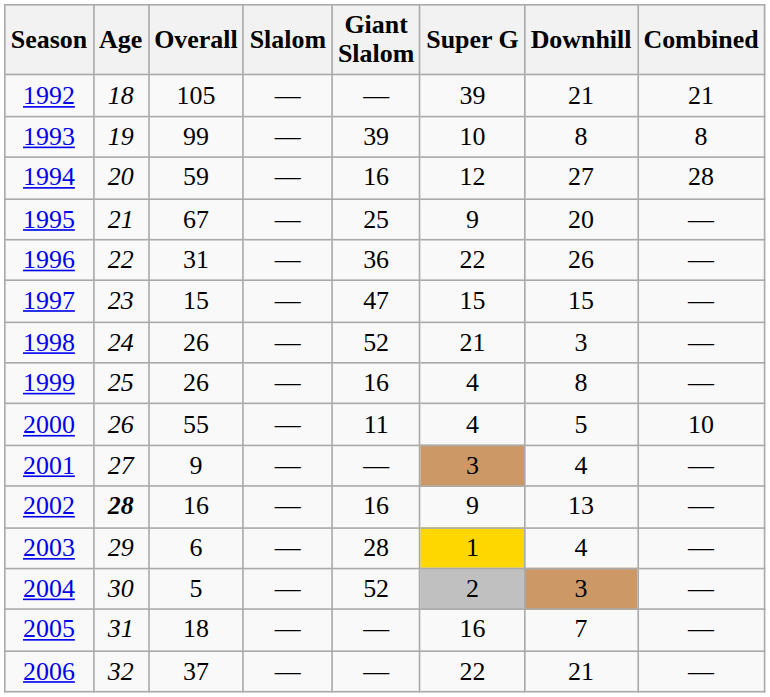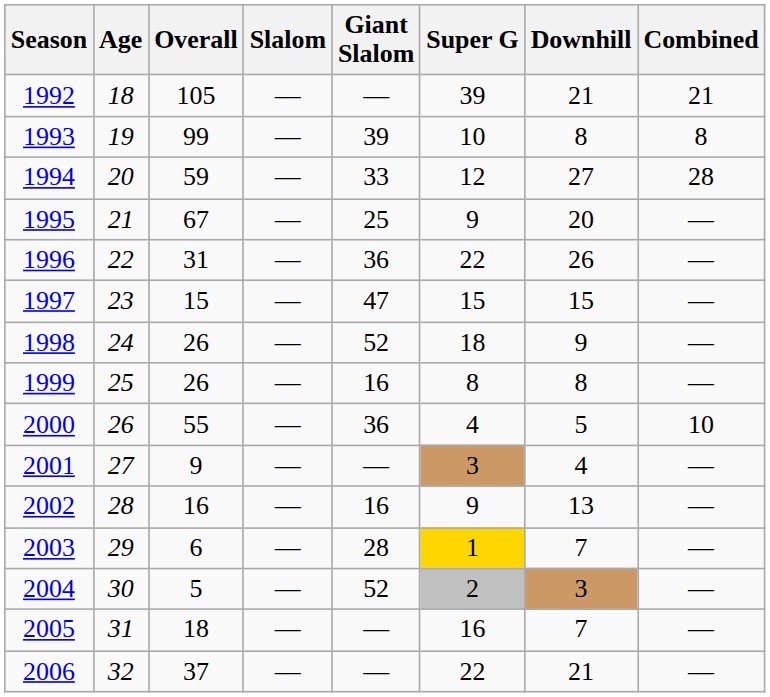 <table class=wikitable style="text-align:center">
 <tr>
 <th>Season</th>
 <th>Age</th>
 <th>Overall</th>
 <th>Slalom</th>
 <th>Giant<br>Slalom</th>
 <th>Super G</th>
 <th>Downhill</th>
 <th>Combined</th>
 </tr>
 <tr>
 <td><a href='#'>1992</a></td>
 <td><em>18</em></td>
 <td>105</td>
 <td>—</td>
 <td>—</td>
 <td>39</td>
 <td>21</td>
 <td>21</td>
 </tr>
 <tr>
 <td><a href='#'>1993</a></td>
 <td><em>19</em></td>
 <td>99</td>
 <td>—</td>
 <td>39</td>
 <td>10</td>
 <td>8</td>
 <td>8</td>
 </tr>
 <tr>
 <td><a href='#'>1994</a></td>
 <td><em>20</em></td>
 <td>59</td>
 <td>—</td>
-<td>16</td>
+<td>33</td>
 <td>12</td>
 <td>27</td>
 <td>28</td>
 </tr>
 <tr>
 <td><a href='#'>1995</a></td>
 <td><em>21</em></td>
 <td>67</td>
 <td>—</td>
 <td>25</td>
 <td>9</td>
 <td>20</td>
 <td>—</td>
 </tr>
 <tr>
 <td><a href='#'>1996</a></td>
 <td><em>22</em></td>
 <td>31</td>
 <td>—</td>
 <td>36</td>
 <td>22</td>
 <td>26</td>
 <td>—</td>
 </tr>
 <tr>
 <td><a href='#'>1997</a></td>
 <td><em>23</em></td>
 <td>15</td>
 <td>—</td>
 <td>47</td>
 <td>15</td>
 <td>15</td>
 <td>—</td>
 </tr>
 <tr>
 <td><a href='#'>1998</a></td>
 <td><em>24</em></td>
 <td>26</td>
 <td>—</td>
 <td>52</td>
-<td>21</td>
-<td>3</td>
+<td>18</td>
+<td>9</td>
 <td>—</td>
 </tr>
 <tr>
 <td><a href='#'>1999</a></td>
 <td><em>25</em></td>
 <td>26</td>
 <td>—</td>
 <td>16</td>
-<td>4</td>
+<td>8</td>
 <td>8</td>
 <td>—</td>
 </tr>
 <tr>
 <td><a href='#'>2000</a></td>
 <td><em>26</em></td>
 <td>55</td>
 <td>—</td>
-<td>11</td>
+<td>36</td>
 <td>4</td>
 <td>5</td>
 <td>10</td>
 </tr>
 <tr>
 <td><a href='#'>2001</a></td>
 <td><em>27</em></td>
 <td>9</td>
 <td>—</td>
 <td>—</td>
 <td bgcolor="cc9966">3</td>
 <td>4</td>
 <td>—</td>
 </tr>
 <tr>
 <td><a href='#'>2002</a></td>
-<td><strong><em>28</em></strong></td>
+<td><em>28</em></td>
 <td>16</td>
 <td>—</td>
 <td>16</td>
 <td>9</td>
 <td>13</td>
 <td>—</td>
 </tr>
 <tr>
 <td><a href='#'>2003</a></td>
 <td><em>29</em></td>
 <td>6</td>
 <td>—</td>
 <td>28</td>
 <td bgcolor="gold">1</td>
-<td>4</td>
+<td>7</td>
 <td>—</td>
 </tr>
 <tr>
 <td><a href='#'>2004</a></td>
 <td><em>30</em></td>
 <td>5</td>
 <td>—</td>
 <td>52</td>
 <td bgcolor="silver">2</td>
 <td bgcolor="cc9966">3</td>
 <td>—</td>
 </tr>
 <tr>
 <td><a href='#'>2005</a></td>
 <td><em>31</em></td>
 <td>18</td>
 <td>—</td>
 <td>—</td>
 <td>16</td>
 <td>7</td>
 <td>—</td>
 </tr>
 <tr>
 <td><a href='#'>2006</a></td>
 <td><em>32</em></td>
 <td>37</td>
 <td>—</td>
 <td>—</td>
 <td>22</td>
 <td>21</td>
 <td>—</td>
 </tr>
 </table>
